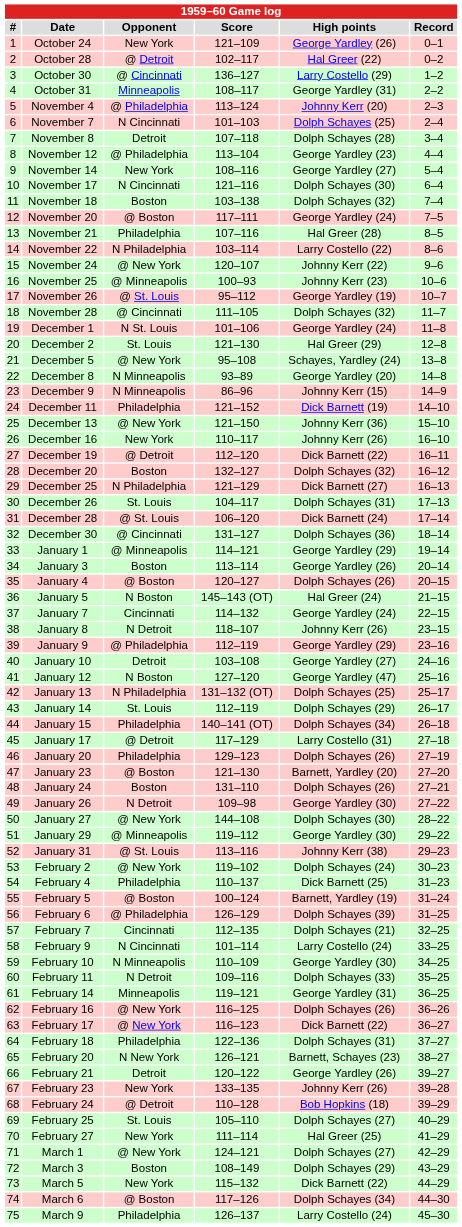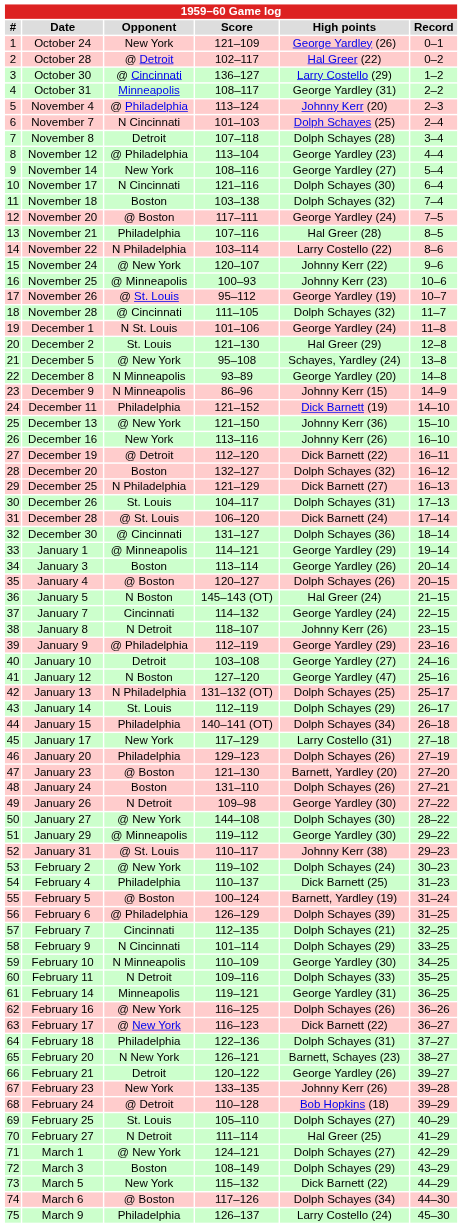 <table class="toccolours collapsible" width=50% style="clear:both; margin:1.5em auto; text-align:center">
 <tr>
 <th colspan=11 style="background:#d22; color:white;">1959–60 Game log</th>
 </tr>
 <tr align="center" bgcolor="#dddddd">
 <td><strong>#</strong></td>
 <td><strong>Date</strong></td>
 <td><strong>Opponent</strong></td>
 <td><strong>Score</strong></td>
 <td><strong>High points</strong></td>
 <td><strong>Record</strong></td>
 </tr>
 <tr align="center" bgcolor="#ffcccc">
 <td>1</td>
 <td>October 24</td>
 <td>New York</td>
 <td>121–109</td>
 <td><a href='#'>George Yardley</a> (26)</td>
 <td>0–1</td>
 </tr>
 <tr align="center" bgcolor="#ffcccc">
 <td>2</td>
 <td>October 28</td>
 <td>@ <a href='#'>Detroit</a></td>
 <td>102–117</td>
 <td><a href='#'>Hal Greer</a> (22)</td>
 <td>0–2</td>
 </tr>
 <tr align="center" bgcolor="#ccffcc">
 <td>3</td>
 <td>October 30</td>
 <td>@ <a href='#'>Cincinnati</a></td>
 <td>136–127</td>
 <td><a href='#'>Larry Costello</a> (29)</td>
 <td>1–2</td>
 </tr>
 <tr align="center" bgcolor="#ccffcc">
 <td>4</td>
 <td>October 31</td>
 <td><a href='#'>Minneapolis</a></td>
 <td>108–117</td>
 <td>George Yardley (31)</td>
 <td>2–2</td>
 </tr>
 <tr align="center" bgcolor="#ffcccc">
 <td>5</td>
 <td>November 4</td>
 <td>@ <a href='#'>Philadelphia</a></td>
 <td>113–124</td>
 <td><a href='#'>Johnny Kerr</a> (20)</td>
 <td>2–3</td>
 </tr>
 <tr align="center" bgcolor="#ffcccc">
 <td>6</td>
 <td>November 7</td>
 <td>N Cincinnati</td>
 <td>101–103</td>
 <td><a href='#'>Dolph Schayes</a> (25)</td>
 <td>2–4</td>
 </tr>
 <tr align="center" bgcolor="#ccffcc">
 <td>7</td>
 <td>November 8</td>
 <td>Detroit</td>
 <td>107–118</td>
 <td>Dolph Schayes (28)</td>
 <td>3–4</td>
 </tr>
 <tr align="center" bgcolor="#ccffcc">
 <td>8</td>
 <td>November 12</td>
 <td>@ Philadelphia</td>
 <td>113–104</td>
 <td>George Yardley (23)</td>
 <td>4–4</td>
 </tr>
 <tr align="center" bgcolor="#ccffcc">
 <td>9</td>
 <td>November 14</td>
 <td>New York</td>
 <td>108–116</td>
 <td>George Yardley (27)</td>
 <td>5–4</td>
 </tr>
 <tr align="center" bgcolor="#ccffcc">
 <td>10</td>
 <td>November 17</td>
 <td>N Cincinnati</td>
 <td>121–116</td>
 <td>Dolph Schayes (30)</td>
 <td>6–4</td>
 </tr>
 <tr align="center" bgcolor="#ccffcc">
 <td>11</td>
 <td>November 18</td>
 <td>Boston</td>
 <td>103–138</td>
 <td>Dolph Schayes (32)</td>
 <td>7–4</td>
 </tr>
 <tr align="center" bgcolor="#ffcccc">
 <td>12</td>
 <td>November 20</td>
 <td>@ Boston</td>
 <td>117–111</td>
 <td>George Yardley (24)</td>
 <td>7–5</td>
 </tr>
 <tr align="center" bgcolor="#ccffcc">
 <td>13</td>
 <td>November 21</td>
 <td>Philadelphia</td>
 <td>107–116</td>
 <td>Hal Greer (28)</td>
 <td>8–5</td>
 </tr>
 <tr align="center" bgcolor="#ffcccc">
 <td>14</td>
 <td>November 22</td>
 <td>N Philadelphia</td>
 <td>103–114</td>
 <td>Larry Costello (22)</td>
 <td>8–6</td>
 </tr>
 <tr align="center" bgcolor="#ccffcc">
 <td>15</td>
 <td>November 24</td>
 <td>@ New York</td>
 <td>120–107</td>
 <td>Johnny Kerr (22)</td>
 <td>9–6</td>
 </tr>
 <tr align="center" bgcolor="#ccffcc">
 <td>16</td>
 <td>November 25</td>
 <td>@ Minneapolis</td>
 <td>100–93</td>
 <td>Johnny Kerr (23)</td>
 <td>10–6</td>
 </tr>
 <tr align="center" bgcolor="#ffcccc">
 <td>17</td>
 <td>November 26</td>
 <td>@ <a href='#'>St. Louis</a></td>
 <td>95–112</td>
 <td>George Yardley (19)</td>
 <td>10–7</td>
 </tr>
 <tr align="center" bgcolor="#ccffcc">
 <td>18</td>
 <td>November 28</td>
 <td>@ Cincinnati</td>
 <td>111–105</td>
 <td>Dolph Schayes (32)</td>
 <td>11–7</td>
 </tr>
 <tr align="center" bgcolor="#ffcccc">
 <td>19</td>
 <td>December 1</td>
 <td>N St. Louis</td>
 <td>101–106</td>
 <td>George Yardley (24)</td>
 <td>11–8</td>
 </tr>
 <tr align="center" bgcolor="#ccffcc">
 <td>20</td>
 <td>December 2</td>
 <td>St. Louis</td>
 <td>121–130</td>
 <td>Hal Greer (29)</td>
 <td>12–8</td>
 </tr>
 <tr align="center" bgcolor="#ccffcc">
 <td>21</td>
 <td>December 5</td>
 <td>@ New York</td>
 <td>95–108</td>
 <td>Schayes, Yardley (24)</td>
 <td>13–8</td>
 </tr>
 <tr align="center" bgcolor="#ccffcc">
 <td>22</td>
 <td>December 8</td>
 <td>N Minneapolis</td>
 <td>93–89</td>
 <td>George Yardley (20)</td>
 <td>14–8</td>
 </tr>
 <tr align="center" bgcolor="#ffcccc">
 <td>23</td>
 <td>December 9</td>
 <td>N Minneapolis</td>
 <td>86–96</td>
 <td>Johnny Kerr (15)</td>
 <td>14–9</td>
 </tr>
 <tr align="center" bgcolor="#ffcccc">
 <td>24</td>
 <td>December 11</td>
 <td>Philadelphia</td>
 <td>121–152</td>
 <td><a href='#'>Dick Barnett</a> (19)</td>
 <td>14–10</td>
 </tr>
 <tr align="center" bgcolor="#ccffcc">
 <td>25</td>
 <td>December 13</td>
 <td>@ New York</td>
 <td>121–150</td>
 <td>Johnny Kerr (36)</td>
 <td>15–10</td>
 </tr>
 <tr align="center" bgcolor="#ccffcc">
 <td>26</td>
 <td>December 16</td>
 <td>New York</td>
-<td>110–117</td>
+<td>113–116</td>
 <td>Johnny Kerr (26)</td>
 <td>16–10</td>
 </tr>
 <tr align="center" bgcolor="#ffcccc">
 <td>27</td>
 <td>December 19</td>
 <td>@ Detroit</td>
 <td>112–120</td>
 <td>Dick Barnett (22)</td>
 <td>16–11</td>
 </tr>
 <tr align="center" bgcolor="#ffcccc">
 <td>28</td>
 <td>December 20</td>
 <td>Boston</td>
 <td>132–127</td>
 <td>Dolph Schayes (32)</td>
 <td>16–12</td>
 </tr>
 <tr align="center" bgcolor="#ffcccc">
 <td>29</td>
 <td>December 25</td>
 <td>N Philadelphia</td>
 <td>121–129</td>
 <td>Dick Barnett (27)</td>
 <td>16–13</td>
 </tr>
 <tr align="center" bgcolor="#ccffcc">
 <td>30</td>
 <td>December 26</td>
 <td>St. Louis</td>
 <td>104–117</td>
 <td>Dolph Schayes (31)</td>
 <td>17–13</td>
 </tr>
 <tr align="center" bgcolor="#ffcccc">
 <td>31</td>
 <td>December 28</td>
 <td>@ St. Louis</td>
 <td>106–120</td>
 <td>Dick Barnett (24)</td>
 <td>17–14</td>
 </tr>
 <tr align="center" bgcolor="#ccffcc">
 <td>32</td>
 <td>December 30</td>
 <td>@ Cincinnati</td>
 <td>131–127</td>
 <td>Dolph Schayes (36)</td>
 <td>18–14</td>
 </tr>
 <tr align="center" bgcolor="#ccffcc">
 <td>33</td>
 <td>January 1</td>
 <td>@ Minneapolis</td>
 <td>114–121</td>
 <td>George Yardley (29)</td>
 <td>19–14</td>
 </tr>
 <tr align="center" bgcolor="#ccffcc">
 <td>34</td>
 <td>January 3</td>
 <td>Boston</td>
 <td>113–114</td>
 <td>George Yardley (26)</td>
 <td>20–14</td>
 </tr>
 <tr align="center" bgcolor="#ffcccc">
 <td>35</td>
 <td>January 4</td>
 <td>@ Boston</td>
 <td>120–127</td>
 <td>Dolph Schayes (26)</td>
 <td>20–15</td>
 </tr>
 <tr align="center" bgcolor="#ccffcc">
 <td>36</td>
 <td>January 5</td>
 <td>N Boston</td>
 <td>145–143 (OT)</td>
 <td>Hal Greer (24)</td>
 <td>21–15</td>
 </tr>
 <tr align="center" bgcolor="#ccffcc">
 <td>37</td>
 <td>January 7</td>
 <td>Cincinnati</td>
 <td>114–132</td>
 <td>George Yardley (24)</td>
 <td>22–15</td>
 </tr>
 <tr align="center" bgcolor="#ccffcc">
 <td>38</td>
 <td>January 8</td>
 <td>N Detroit</td>
 <td>118–107</td>
 <td>Johnny Kerr (26)</td>
 <td>23–15</td>
 </tr>
 <tr align="center" bgcolor="#ffcccc">
 <td>39</td>
 <td>January 9</td>
 <td>@ Philadelphia</td>
 <td>112–119</td>
 <td>George Yardley (29)</td>
 <td>23–16</td>
 </tr>
 <tr align="center" bgcolor="#ccffcc">
 <td>40</td>
 <td>January 10</td>
 <td>Detroit</td>
 <td>103–108</td>
 <td>George Yardley (27)</td>
 <td>24–16</td>
 </tr>
 <tr align="center" bgcolor="#ccffcc">
 <td>41</td>
 <td>January 12</td>
 <td>N Boston</td>
 <td>127–120</td>
 <td>George Yardley (47)</td>
 <td>25–16</td>
 </tr>
 <tr align="center" bgcolor="#ffcccc">
 <td>42</td>
 <td>January 13</td>
 <td>N Philadelphia</td>
 <td>131–132 (OT)</td>
 <td>Dolph Schayes (25)</td>
 <td>25–17</td>
 </tr>
 <tr align="center" bgcolor="#ccffcc">
 <td>43</td>
 <td>January 14</td>
 <td>St. Louis</td>
 <td>112–119</td>
 <td>Dolph Schayes (29)</td>
 <td>26–17</td>
 </tr>
 <tr align="center" bgcolor="#ffcccc">
 <td>44</td>
 <td>January 15</td>
 <td>Philadelphia</td>
 <td>140–141 (OT)</td>
 <td>Dolph Schayes (34)</td>
 <td>26–18</td>
 </tr>
 <tr align="center" bgcolor="#ccffcc">
 <td>45</td>
 <td>January 17</td>
-<td>@ Detroit</td>
+<td>New York</td>
 <td>117–129</td>
 <td>Larry Costello (31)</td>
 <td>27–18</td>
 </tr>
 <tr align="center" bgcolor="#ffcccc">
 <td>46</td>
 <td>January 20</td>
 <td>Philadelphia</td>
 <td>129–123</td>
 <td>Dolph Schayes (26)</td>
 <td>27–19</td>
 </tr>
 <tr align="center" bgcolor="#ffcccc">
 <td>47</td>
 <td>January 23</td>
 <td>@ Boston</td>
 <td>121–130</td>
 <td>Barnett, Yardley (20)</td>
 <td>27–20</td>
 </tr>
 <tr align="center" bgcolor="#ffcccc">
 <td>48</td>
 <td>January 24</td>
 <td>Boston</td>
 <td>131–110</td>
 <td>Dolph Schayes (26)</td>
 <td>27–21</td>
 </tr>
 <tr align="center" bgcolor="#ffcccc">
 <td>49</td>
 <td>January 26</td>
 <td>N Detroit</td>
 <td>109–98</td>
 <td>George Yardley (30)</td>
 <td>27–22</td>
 </tr>
 <tr align="center" bgcolor="#ccffcc">
 <td>50</td>
 <td>January 27</td>
 <td>@ New York</td>
 <td>144–108</td>
 <td>Dolph Schayes (30)</td>
 <td>28–22</td>
 </tr>
 <tr align="center" bgcolor="#ccffcc">
 <td>51</td>
 <td>January 29</td>
 <td>@ Minneapolis</td>
 <td>119–112</td>
 <td>George Yardley (30)</td>
 <td>29–22</td>
 </tr>
 <tr align="center" bgcolor="#ffcccc">
 <td>52</td>
 <td>January 31</td>
 <td>@ St. Louis</td>
-<td>113–116</td>
+<td>110–117</td>
 <td>Johnny Kerr (38)</td>
 <td>29–23</td>
 </tr>
 <tr align="center" bgcolor="#ccffcc">
 <td>53</td>
 <td>February 2</td>
 <td>@ New York</td>
 <td>119–102</td>
 <td>Dolph Schayes (24)</td>
 <td>30–23</td>
 </tr>
 <tr align="center" bgcolor="#ccffcc">
 <td>54</td>
 <td>February 4</td>
 <td>Philadelphia</td>
 <td>110–137</td>
 <td>Dick Barnett (25)</td>
 <td>31–23</td>
 </tr>
 <tr align="center" bgcolor="#ffcccc">
 <td>55</td>
 <td>February 5</td>
 <td>@ Boston</td>
 <td>100–124</td>
 <td>Barnett, Yardley (19)</td>
 <td>31–24</td>
 </tr>
 <tr align="center" bgcolor="#ffcccc">
 <td>56</td>
 <td>February 6</td>
 <td>@ Philadelphia</td>
 <td>126–129</td>
 <td>Dolph Schayes (39)</td>
 <td>31–25</td>
 </tr>
 <tr align="center" bgcolor="#ccffcc">
 <td>57</td>
 <td>February 7</td>
 <td>Cincinnati</td>
 <td>112–135</td>
 <td>Dolph Schayes (21)</td>
 <td>32–25</td>
 </tr>
 <tr align="center" bgcolor="#ccffcc">
 <td>58</td>
 <td>February 9</td>
 <td>N Cincinnati</td>
 <td>101–114</td>
-<td>Larry Costello (24)</td>
+<td>Dolph Schayes (29)</td>
 <td>33–25</td>
 </tr>
 <tr align="center" bgcolor="#ccffcc">
 <td>59</td>
 <td>February 10</td>
 <td>N Minneapolis</td>
 <td>110–109</td>
 <td>George Yardley (30)</td>
 <td>34–25</td>
 </tr>
 <tr align="center" bgcolor="#ccffcc">
 <td>60</td>
 <td>February 11</td>
 <td>N Detroit</td>
 <td>109–116</td>
 <td>Dolph Schayes (33)</td>
 <td>35–25</td>
 </tr>
 <tr align="center" bgcolor="#ccffcc">
 <td>61</td>
 <td>February 14</td>
 <td>Minneapolis</td>
 <td>119–121</td>
 <td>George Yardley (31)</td>
 <td>36–25</td>
 </tr>
 <tr align="center" bgcolor="#ffcccc">
 <td>62</td>
 <td>February 16</td>
 <td>@ New York</td>
 <td>116–125</td>
 <td>Dolph Schayes (26)</td>
 <td>36–26</td>
 </tr>
 <tr align="center" bgcolor="#ffcccc">
 <td>63</td>
 <td>February 17</td>
 <td>@ <a href='#'>New York</a></td>
 <td>116–123</td>
 <td>Dick Barnett (22)</td>
 <td>36–27</td>
 </tr>
 <tr align="center" bgcolor="#ccffcc">
 <td>64</td>
 <td>February 18</td>
 <td>Philadelphia</td>
 <td>122–136</td>
 <td>Dolph Schayes (31)</td>
 <td>37–27</td>
 </tr>
 <tr align="center" bgcolor="#ccffcc">
 <td>65</td>
 <td>February 20</td>
 <td>N New York</td>
 <td>126–121</td>
 <td>Barnett, Schayes (23)</td>
 <td>38–27</td>
 </tr>
 <tr align="center" bgcolor="#ccffcc">
 <td>66</td>
 <td>February 21</td>
 <td>Detroit</td>
 <td>120–122</td>
 <td>George Yardley (26)</td>
 <td>39–27</td>
 </tr>
 <tr align="center" bgcolor="#ffcccc">
 <td>67</td>
 <td>February 23</td>
 <td>New York</td>
 <td>133–135</td>
 <td>Johnny Kerr (26)</td>
 <td>39–28</td>
 </tr>
 <tr align="center" bgcolor="#ffcccc">
 <td>68</td>
 <td>February 24</td>
 <td>@ Detroit</td>
 <td>110–128</td>
 <td><a href='#'>Bob Hopkins</a> (18)</td>
 <td>39–29</td>
 </tr>
 <tr align="center" bgcolor="#ccffcc">
 <td>69</td>
 <td>February 25</td>
 <td>St. Louis</td>
 <td>105–110</td>
 <td>Dolph Schayes (27)</td>
 <td>40–29</td>
 </tr>
 <tr align="center" bgcolor="#ccffcc">
 <td>70</td>
 <td>February 27</td>
-<td>New York</td>
+<td>N Detroit</td>
 <td>111–114</td>
 <td>Hal Greer (25)</td>
 <td>41–29</td>
 </tr>
 <tr align="center" bgcolor="#ccffcc">
 <td>71</td>
 <td>March 1</td>
 <td>@ New York</td>
 <td>124–121</td>
 <td>Dolph Schayes (27)</td>
 <td>42–29</td>
 </tr>
 <tr align="center" bgcolor="#ccffcc">
 <td>72</td>
 <td>March 3</td>
 <td>Boston</td>
 <td>108–149</td>
 <td>Dolph Schayes (29)</td>
 <td>43–29</td>
 </tr>
 <tr align="center" bgcolor="#ccffcc">
 <td>73</td>
 <td>March 5</td>
 <td>New York</td>
 <td>115–132</td>
 <td>Dick Barnett (22)</td>
 <td>44–29</td>
 </tr>
 <tr align="center" bgcolor="#ffcccc">
 <td>74</td>
 <td>March 6</td>
 <td>@ Boston</td>
 <td>117–126</td>
 <td>Dolph Schayes (34)</td>
 <td>44–30</td>
 </tr>
 <tr align="center" bgcolor="#ccffcc">
 <td>75</td>
 <td>March 9</td>
 <td>Philadelphia</td>
 <td>126–137</td>
 <td>Larry Costello (24)</td>
 <td>45–30</td>
 </tr>
 </table>
